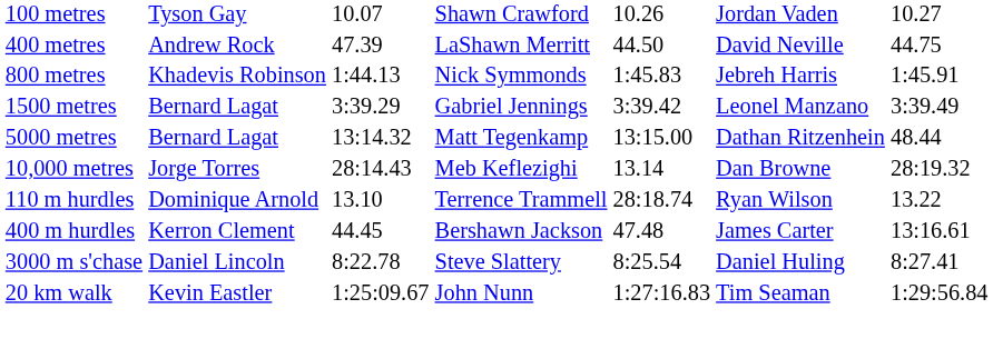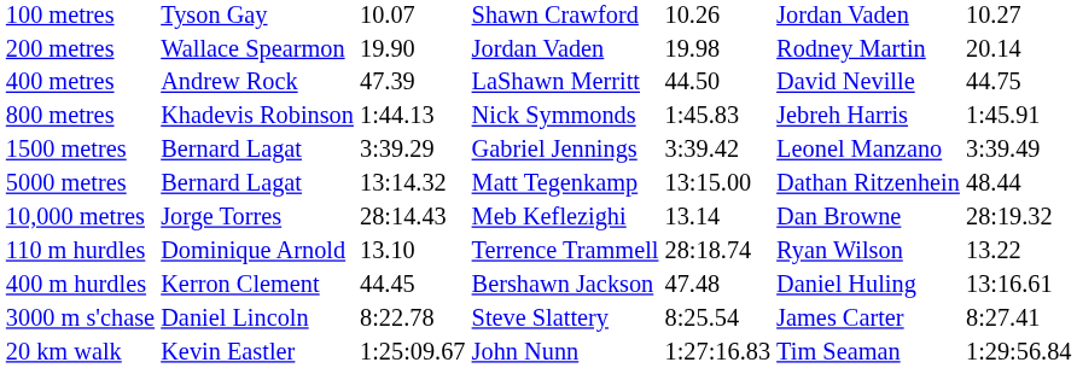 <table>
 <tr>
 <td><a href='#'>100 metres</a></td>
 <td><a href='#'>Tyson Gay</a></td>
 <td>10.07</td>
 <td><a href='#'>Shawn Crawford</a></td>
 <td>10.26</td>
 <td><a href='#'>Jordan Vaden</a></td>
 <td>10.27</td>
+</tr>
+<tr>
+<td><a href='#'>200 metres</a></td>
+<td><a href='#'>Wallace Spearmon</a></td>
+<td>19.90</td>
+<td><a href='#'>Jordan Vaden</a></td>
+<td>19.98</td>
+<td><a href='#'>Rodney Martin</a></td>
+<td>20.14</td>
 </tr>
 <tr>
 <td><a href='#'>400 metres</a></td>
 <td><a href='#'>Andrew Rock</a></td>
 <td>47.39</td>
 <td><a href='#'>LaShawn Merritt</a></td>
 <td>44.50</td>
 <td><a href='#'>David Neville</a></td>
 <td>44.75</td>
 </tr>
 <tr>
 <td><a href='#'>800 metres</a></td>
 <td><a href='#'>Khadevis Robinson</a></td>
 <td>1:44.13</td>
 <td><a href='#'>Nick Symmonds</a></td>
 <td>1:45.83</td>
 <td><a href='#'>Jebreh Harris</a></td>
 <td>1:45.91</td>
 </tr>
 <tr>
 <td><a href='#'>1500 metres</a></td>
 <td><a href='#'>Bernard Lagat</a></td>
 <td>3:39.29</td>
 <td><a href='#'>Gabriel Jennings</a></td>
 <td>3:39.42</td>
 <td><a href='#'>Leonel Manzano</a></td>
 <td>3:39.49</td>
 </tr>
 <tr>
 <td><a href='#'>5000 metres</a></td>
 <td><a href='#'>Bernard Lagat</a></td>
 <td>13:14.32</td>
 <td><a href='#'>Matt Tegenkamp</a></td>
 <td>13:15.00</td>
 <td><a href='#'>Dathan Ritzenhein</a></td>
 <td>48.44</td>
 </tr>
 <tr>
 <td><a href='#'>10,000 metres</a></td>
 <td><a href='#'>Jorge Torres</a></td>
 <td>28:14.43</td>
 <td><a href='#'>Meb Keflezighi</a></td>
 <td>13.14</td>
 <td><a href='#'>Dan Browne</a></td>
 <td>28:19.32</td>
 </tr>
 <tr>
 <td><a href='#'>110 m hurdles</a></td>
 <td><a href='#'>Dominique Arnold</a></td>
 <td>13.10</td>
 <td><a href='#'>Terrence Trammell</a></td>
 <td>28:18.74</td>
 <td><a href='#'>Ryan Wilson</a></td>
 <td>13.22</td>
 </tr>
 <tr>
 <td><a href='#'>400 m hurdles</a></td>
 <td><a href='#'>Kerron Clement</a></td>
 <td>44.45</td>
 <td><a href='#'>Bershawn Jackson</a></td>
 <td>47.48</td>
-<td><a href='#'>James Carter</a></td>
+<td><a href='#'>Daniel Huling</a></td>
 <td>13:16.61</td>
 </tr>
 <tr>
 <td><a href='#'>3000 m s'chase</a></td>
 <td><a href='#'>Daniel Lincoln</a></td>
 <td>8:22.78</td>
 <td><a href='#'>Steve Slattery</a></td>
 <td>8:25.54</td>
-<td><a href='#'>Daniel Huling</a></td>
+<td><a href='#'>James Carter</a></td>
 <td>8:27.41</td>
 </tr>
 <tr>
 <td><a href='#'>20 km walk</a></td>
 <td><a href='#'>Kevin Eastler</a></td>
 <td>1:25:09.67</td>
 <td><a href='#'>John Nunn</a></td>
 <td>1:27:16.83</td>
 <td><a href='#'>Tim Seaman</a></td>
 <td>1:29:56.84</td>
 </tr>
 </table>
